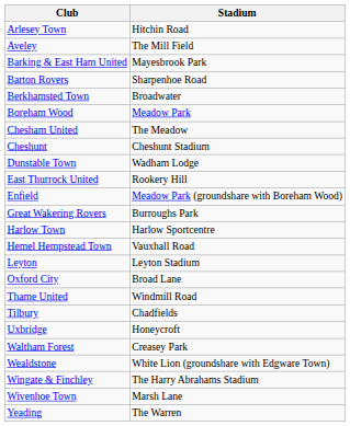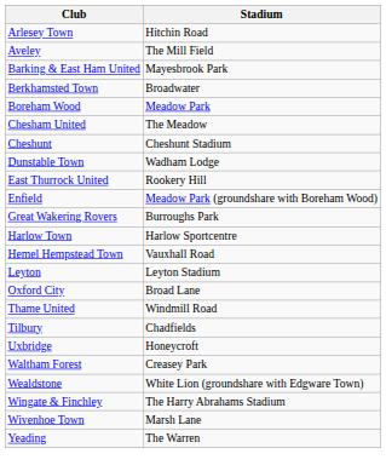 <table class="wikitable sortable">
 <tr>
 <th>Club</th>
 <th>Stadium</th>
 </tr>
 <tr>
 <td><a href='#'>Arlesey Town</a></td>
 <td>Hitchin Road</td>
 </tr>
 <tr>
 <td><a href='#'>Aveley</a></td>
 <td>The Mill Field</td>
 </tr>
 <tr>
 <td><a href='#'>Barking & East Ham United</a></td>
 <td>Mayesbrook Park</td>
-</tr>
-<tr>
-<td><a href='#'>Barton Rovers</a></td>
-<td>Sharpenhoe Road</td>
 </tr>
 <tr>
 <td><a href='#'>Berkhamsted Town</a></td>
 <td>Broadwater</td>
 </tr>
 <tr>
 <td><a href='#'>Boreham Wood</a></td>
 <td><a href='#'>Meadow Park</a></td>
 </tr>
 <tr>
 <td><a href='#'>Chesham United</a></td>
 <td>The Meadow</td>
 </tr>
 <tr>
 <td><a href='#'>Cheshunt</a></td>
 <td>Cheshunt Stadium</td>
 </tr>
 <tr>
 <td><a href='#'>Dunstable Town</a></td>
 <td>Wadham Lodge</td>
 </tr>
 <tr>
 <td><a href='#'>East Thurrock United</a></td>
 <td>Rookery Hill</td>
 </tr>
 <tr>
 <td><a href='#'>Enfield</a></td>
 <td><a href='#'>Meadow Park</a> (groundshare with Boreham Wood)</td>
 </tr>
 <tr>
 <td><a href='#'>Great Wakering Rovers</a></td>
 <td>Burroughs Park</td>
 </tr>
 <tr>
 <td><a href='#'>Harlow Town</a></td>
 <td>Harlow Sportcentre</td>
 </tr>
 <tr>
 <td><a href='#'>Hemel Hempstead Town</a></td>
 <td>Vauxhall Road</td>
 </tr>
 <tr>
 <td><a href='#'>Leyton</a></td>
 <td>Leyton Stadium</td>
 </tr>
 <tr>
 <td><a href='#'>Oxford City</a></td>
 <td>Broad Lane</td>
 </tr>
 <tr>
 <td><a href='#'>Thame United</a></td>
 <td>Windmill Road</td>
 </tr>
 <tr>
 <td><a href='#'>Tilbury</a></td>
 <td>Chadfields</td>
 </tr>
 <tr>
 <td><a href='#'>Uxbridge</a></td>
 <td>Honeycroft</td>
 </tr>
 <tr>
 <td><a href='#'>Waltham Forest</a></td>
 <td>Creasey Park</td>
 </tr>
 <tr>
 <td><a href='#'>Wealdstone</a></td>
 <td>White Lion (groundshare with Edgware Town)</td>
 </tr>
 <tr>
 <td><a href='#'>Wingate & Finchley</a></td>
 <td>The Harry Abrahams Stadium</td>
 </tr>
 <tr>
 <td><a href='#'>Wivenhoe Town</a></td>
 <td>Marsh Lane</td>
 </tr>
 <tr>
 <td><a href='#'>Yeading</a></td>
 <td>The Warren</td>
 </tr>
 </table>
